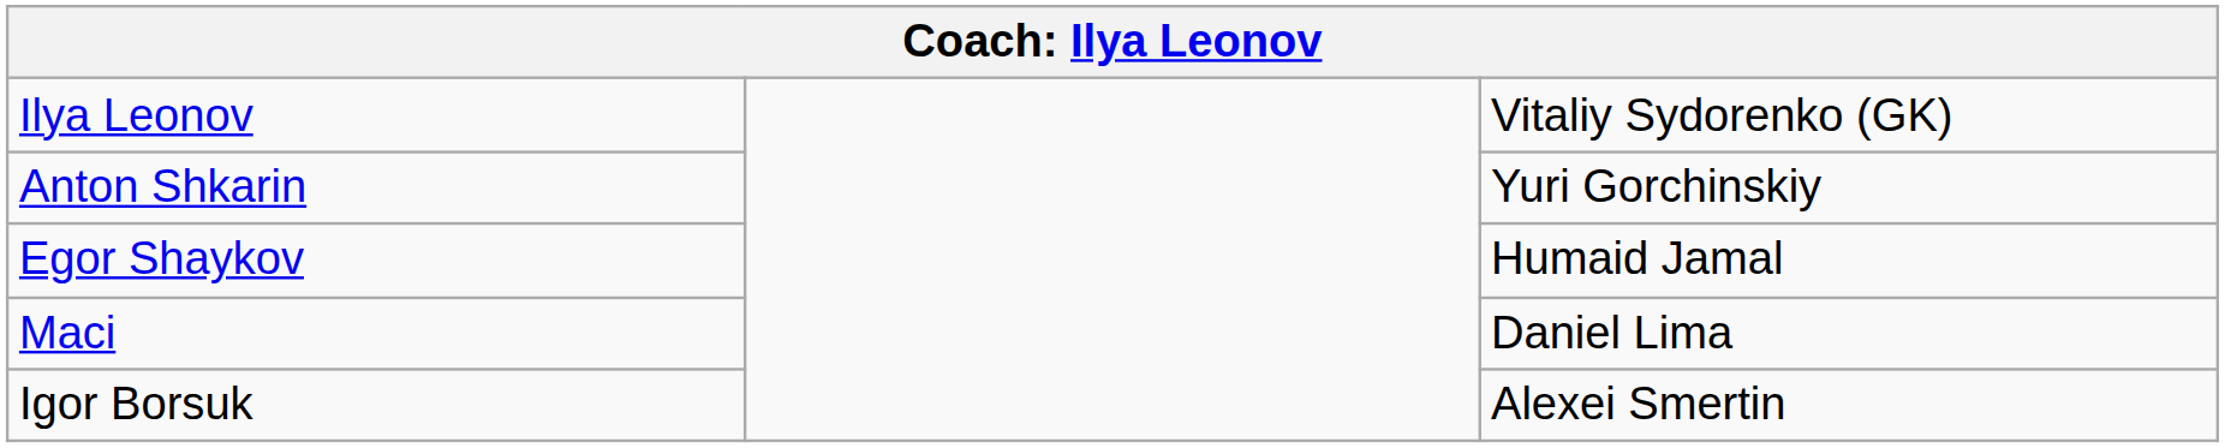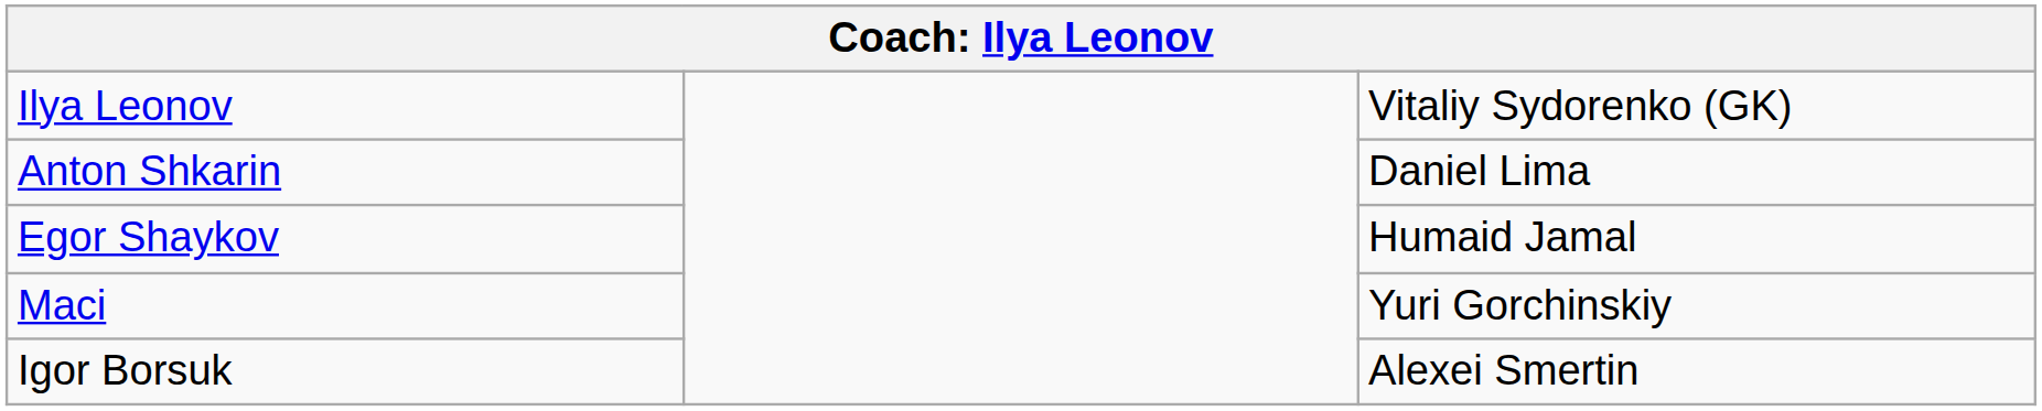 <table class="wikitable"  style="margin:1em auto;">
 <tr>
 <th width="750" colspan="3"><strong>Coach: <a href='#'>Ilya Leonov</a></strong></th>
 </tr>
 <tr>
 <td width="250"> <a href='#'>Ilya Leonov</a></td>
 <td width="250" rowspan="6"></td>
 <td width="250"> Vitaliy Sydorenko (GK)</td>
 </tr>
 <tr>
 <td width="250"> <a href='#'>Anton Shkarin</a></td>
-<td width="250"> Yuri Gorchinskiy</td>
+<td width="250"> Daniel Lima</td>
 </tr>
 <tr>
 <td width="250"> <a href='#'>Egor Shaykov</a></td>
 <td width="250"> Humaid Jamal</td>
 </tr>
 <tr>
 <td width="250"> <a href='#'>Maci</a></td>
-<td width="250"> Daniel Lima</td>
+<td width="250"> Yuri Gorchinskiy</td>
 </tr>
 <tr>
 <td width="250"> Igor Borsuk</td>
 <td width="250"> Alexei Smertin</td>
 </tr>
 </table>
